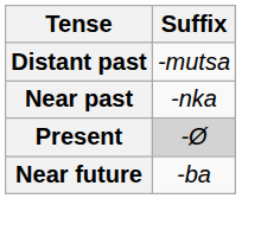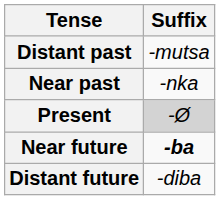 <table class="wikitable" style="text-align:center">
 <tr>
 <th>Tense</th>
 <th>Suffix</th>
 </tr>
 <tr>
 <th>Distant past</th>
 <td><em>-mutsa</em></td>
 </tr>
 <tr>
 <th>Near past</th>
 <td><em>-nka</em></td>
 </tr>
 <tr>
 <th>Present</th>
 <td style="background: lightgrey;"><em>-Ø</em></td>
 </tr>
 <tr>
 <th>Near future</th>
-<td><em>-ba</em></td>
+<td><strong><em>-ba</em></strong></td>
+</tr>
+<tr>
+<th>Distant future</th>
+<td><em>-diba</em></td>
 </tr>
 </table>
